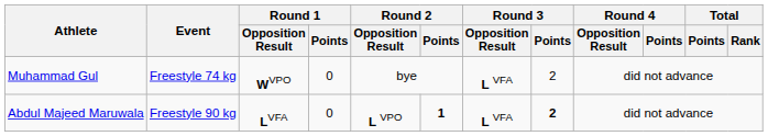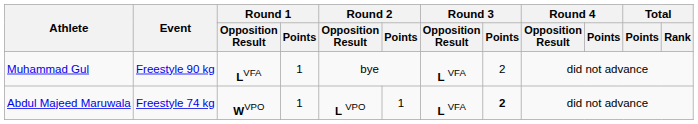 <table class=wikitable style=font-size:90%;text-align:center>
 <tr>
 <th rowspan=2>Athlete</th>
 <th rowspan=2>Event</th>
 <th colspan=2>Round 1</th>
 <th colspan=2>Round 2</th>
 <th colspan=2>Round 3</th>
 <th colspan=2>Round 4</th>
 <th colspan=2>Total</th>
 </tr>
 <tr style=font-size:95%>
 <th>Opposition<br>Result</th>
 <th>Points</th>
 <th>Opposition<br>Result</th>
 <th>Points</th>
 <th>Opposition<br>Result</th>
 <th>Points</th>
 <th>Opposition<br>Result</th>
 <th>Points</th>
 <th>Points</th>
 <th>Rank</th>
 </tr>
 <tr>
 <td align=left><a href='#'>Muhammad Gul</a></td>
-<td align=left><a href='#'>Freestyle 74 kg</a></td>
-<td><br><strong>W</strong><sup>VPO</sup></td>
-<td>0</td>
+<td align=left><a href='#'>Freestyle 90 kg</a></td>
+<td><br><strong>L</strong><sup>VFA</sup></td>
+<td>1</td>
 <td colspan=2>bye</td>
 <td><br><strong>L</strong> <sup>VFA</sup></td>
 <td>2</td>
 <td colspan=4>did not advance</td>
 </tr>
 <tr>
 <td align=left><a href='#'>Abdul Majeed Maruwala</a></td>
-<td align=left><a href='#'>Freestyle 90 kg</a></td>
-<td><br><strong>L</strong><sup>VFA</sup></td>
-<td>0</td>
+<td align=left><a href='#'>Freestyle 74 kg</a></td>
+<td><br><strong>W</strong><sup>VPO</sup></td>
+<td>1</td>
 <td><br><strong>L</strong> <sup>VPO</sup></td>
-<td><strong>1</strong></td>
+<td>1</td>
 <td><br><strong>L</strong> <sup>VFA</sup></td>
 <td><strong>2</strong></td>
 <td colspan=4>did not advance</td>
 </tr>
 </table>
